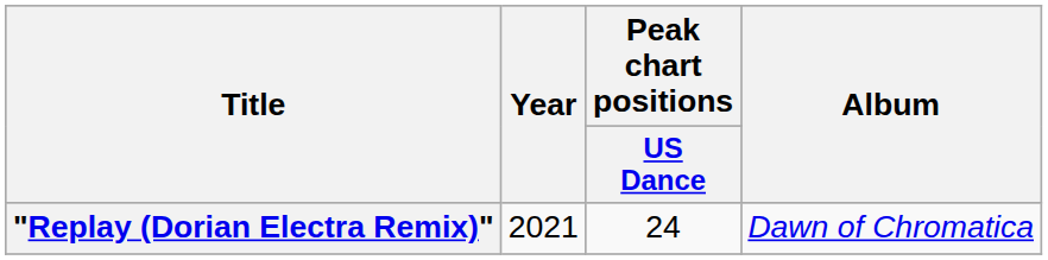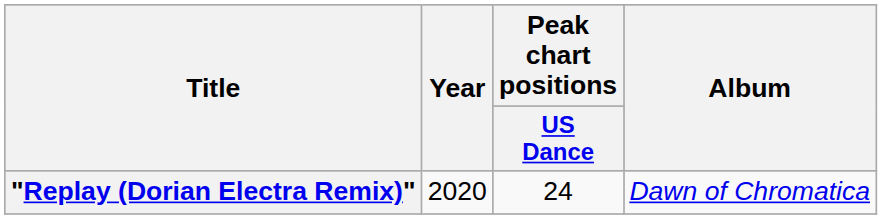 <table class="wikitable plainrowheaders" style="text-align:center">
 <tr>
 <th rowspan="2" scope="col">Title</th>
 <th rowspan="2" scope="col">Year</th>
 <th colspan="1">Peak<br>chart<br>positions</th>
 <th rowspan="2" scope="col">Album</th>
 </tr>
 <tr>
 <th scope="col" style="width:3em;font-size:90%;"><a href='#'>US<br>Dance</a><br></th>
 </tr>
 <tr>
 <th scope="row">"<a href='#'>Replay (Dorian Electra Remix)</a>"<br></th>
-<td>2021</td>
+<td>2020</td>
 <td>24</td>
 <td><em><a href='#'>Dawn of Chromatica</a></em></td>
 </tr>
 </table>
